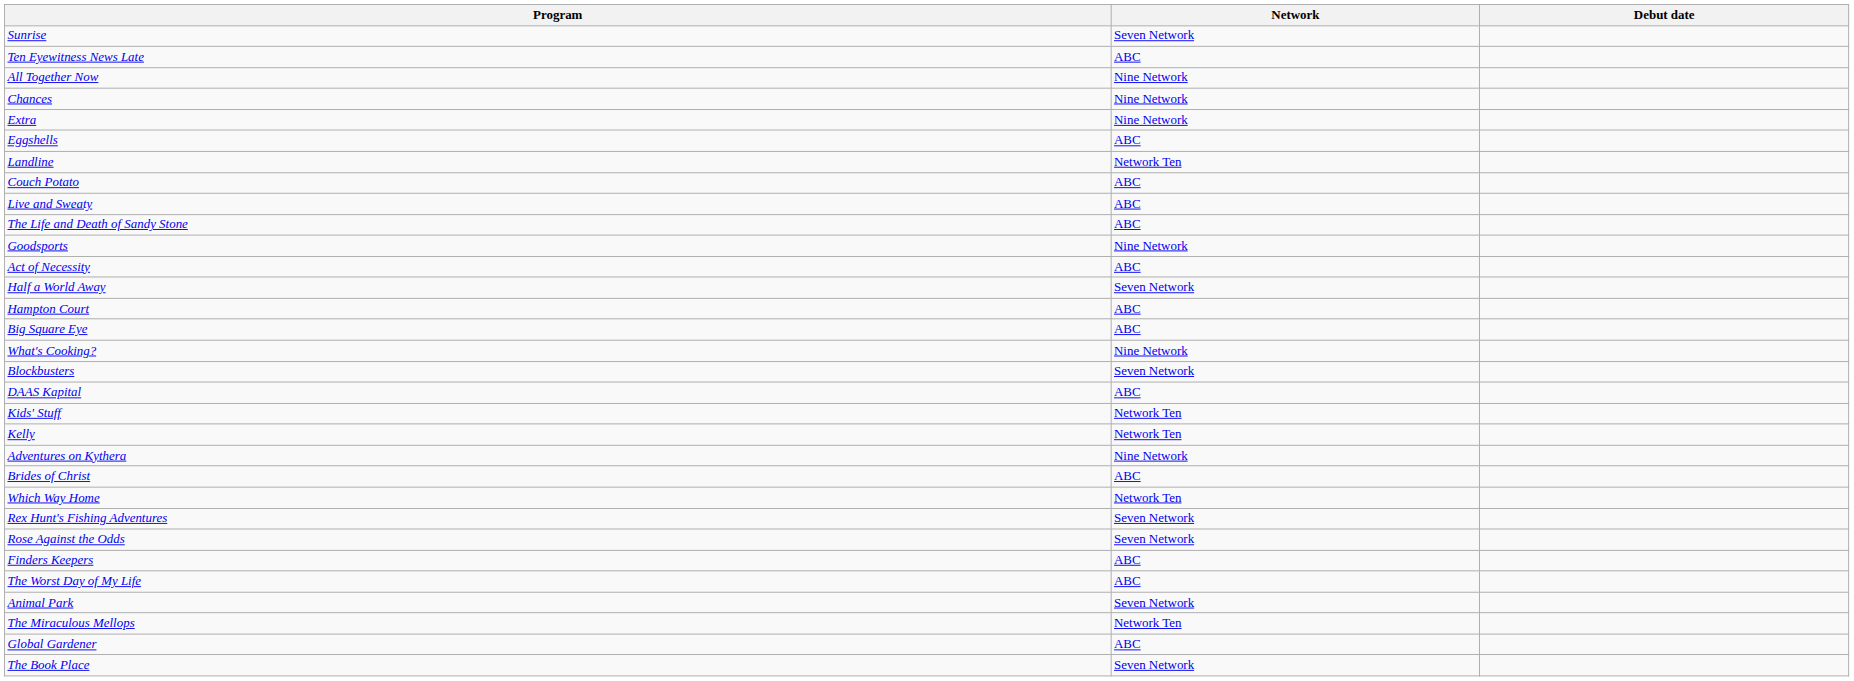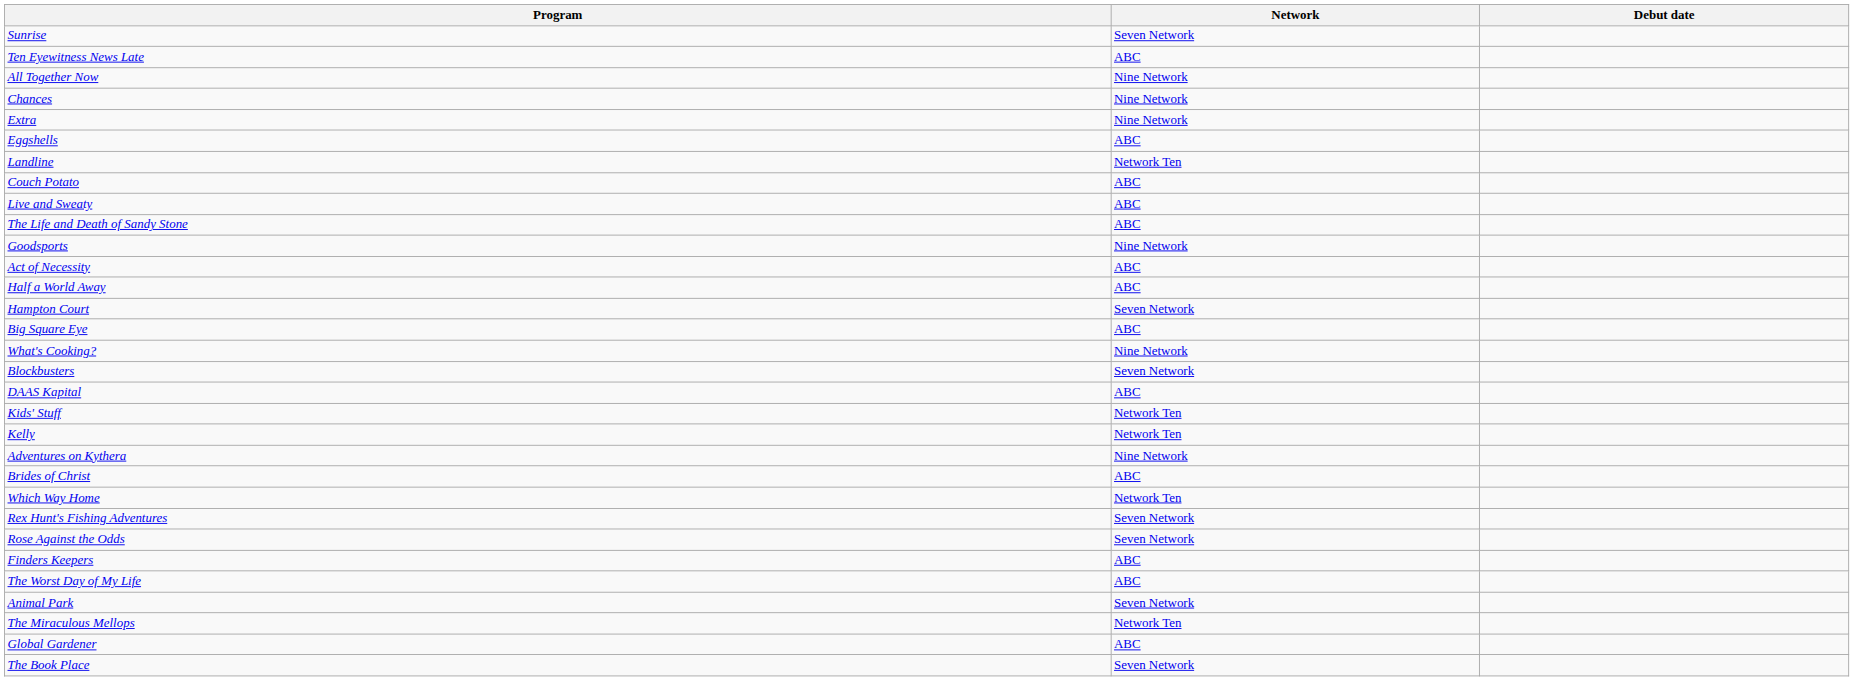 <table class="wikitable sortable" width="100%" style="font-size:87%;">
 <tr bgcolor="#efefef">
 <th width=60%>Program</th>
 <th width=20%>Network</th>
 <th width=20%>Debut date</th>
 </tr>
 <tr>
 <td><em><a href='#'>Sunrise</a></em></td>
 <td><a href='#'>Seven Network</a></td>
 <td></td>
 </tr>
 <tr>
 <td><em><a href='#'>Ten Eyewitness News Late</a></em></td>
 <td><a href='#'>ABC</a></td>
 <td></td>
 </tr>
 <tr>
 <td><em><a href='#'>All Together Now</a></em></td>
 <td><a href='#'>Nine Network</a></td>
 <td></td>
 </tr>
 <tr>
 <td><em><a href='#'>Chances</a></em></td>
 <td><a href='#'>Nine Network</a></td>
 <td></td>
 </tr>
 <tr>
 <td><em><a href='#'>Extra</a></em></td>
 <td><a href='#'>Nine Network</a></td>
 <td></td>
 </tr>
 <tr>
 <td><em><a href='#'>Eggshells</a></em></td>
 <td><a href='#'>ABC</a></td>
 <td></td>
 </tr>
 <tr>
 <td><em><a href='#'>Landline</a></em></td>
 <td><a href='#'>Network Ten</a></td>
 <td></td>
 </tr>
 <tr>
 <td><em><a href='#'>Couch Potato</a></em></td>
 <td><a href='#'>ABC</a></td>
 <td></td>
 </tr>
 <tr>
 <td><em><a href='#'>Live and Sweaty</a></em></td>
 <td><a href='#'>ABC</a></td>
 <td></td>
 </tr>
 <tr>
 <td><em><a href='#'>The Life and Death of Sandy Stone</a></em></td>
 <td><a href='#'>ABC</a></td>
 <td></td>
 </tr>
 <tr>
 <td><em><a href='#'>Goodsports</a></em></td>
 <td><a href='#'>Nine Network</a></td>
 <td></td>
 </tr>
 <tr>
 <td><em><a href='#'>Act of Necessity</a></em></td>
 <td><a href='#'>ABC</a></td>
 <td></td>
 </tr>
 <tr>
 <td><em><a href='#'>Half a World Away</a></em></td>
-<td><a href='#'>Seven Network</a></td>
+<td><a href='#'>ABC</a></td>
 <td></td>
 </tr>
 <tr>
 <td><em><a href='#'>Hampton Court</a></em></td>
-<td><a href='#'>ABC</a></td>
+<td><a href='#'>Seven Network</a></td>
 <td></td>
 </tr>
 <tr>
 <td><em><a href='#'>Big Square Eye</a></em></td>
 <td><a href='#'>ABC</a></td>
 <td></td>
 </tr>
 <tr>
 <td><em><a href='#'>What's Cooking?</a></em></td>
 <td><a href='#'>Nine Network</a></td>
 <td></td>
 </tr>
 <tr>
 <td><em><a href='#'>Blockbusters</a></em></td>
 <td><a href='#'>Seven Network</a></td>
 <td></td>
 </tr>
 <tr>
 <td><em><a href='#'>DAAS Kapital</a></em></td>
 <td><a href='#'>ABC</a></td>
 <td></td>
 </tr>
 <tr>
 <td><em><a href='#'>Kids' Stuff</a></em></td>
 <td><a href='#'>Network Ten</a></td>
 <td></td>
 </tr>
 <tr>
 <td><em><a href='#'>Kelly</a></em></td>
 <td><a href='#'>Network Ten</a></td>
 <td></td>
 </tr>
 <tr>
 <td><em><a href='#'>Adventures on Kythera</a></em></td>
 <td><a href='#'>Nine Network</a></td>
 <td></td>
 </tr>
 <tr>
 <td><em><a href='#'>Brides of Christ</a></em></td>
 <td><a href='#'>ABC</a></td>
 <td></td>
 </tr>
 <tr>
 <td><em><a href='#'>Which Way Home</a></em></td>
 <td><a href='#'>Network Ten</a></td>
 <td></td>
 </tr>
 <tr>
 <td><em><a href='#'>Rex Hunt's Fishing Adventures</a></em></td>
 <td><a href='#'>Seven Network</a></td>
 <td></td>
 </tr>
 <tr>
 <td><em><a href='#'>Rose Against the Odds</a></em></td>
 <td><a href='#'>Seven Network</a></td>
 <td></td>
 </tr>
 <tr>
 <td><em><a href='#'>Finders Keepers</a></em></td>
 <td><a href='#'>ABC</a></td>
 <td></td>
 </tr>
 <tr>
 <td><em><a href='#'>The Worst Day of My Life</a></em></td>
 <td><a href='#'>ABC</a></td>
 <td></td>
 </tr>
 <tr>
 <td><em><a href='#'>Animal Park</a></em></td>
 <td><a href='#'>Seven Network</a></td>
 <td></td>
 </tr>
 <tr>
 <td><em><a href='#'>The Miraculous Mellops</a></em></td>
 <td><a href='#'>Network Ten</a></td>
 <td></td>
 </tr>
 <tr>
 <td><em><a href='#'>Global Gardener</a></em></td>
 <td><a href='#'>ABC</a></td>
 <td></td>
 </tr>
 <tr>
 <td><em><a href='#'>The Book Place</a></em></td>
 <td><a href='#'>Seven Network</a></td>
 <td></td>
 </tr>
 </table>
